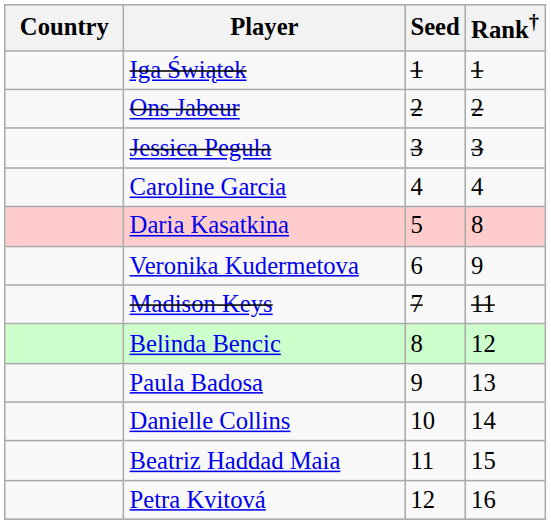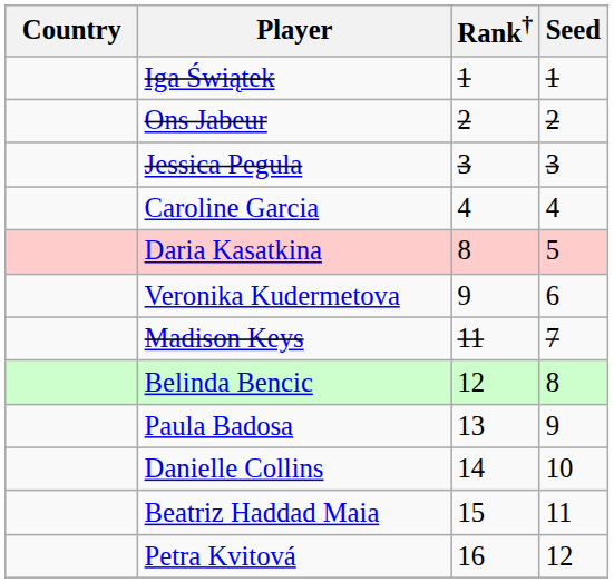 <table class="sortable wikitable nowrap">
 <tr>
 <th width="70">Country</th>
 <th width="175">Player</th>
+<th>Rank<sup>†</sup></th>
 <th>Seed</th>
-<th>Rank<sup>†</sup></th>
 </tr>
 <tr>
 <td><s></s></td>
 <td><s><a href='#'>Iga Świątek</a></s></td>
 <td><s>1</s></td>
 <td><s>1</s></td>
 </tr>
 <tr>
 <td><s></s></td>
 <td><s><a href='#'>Ons Jabeur</a></s></td>
 <td><s>2</s></td>
 <td><s>2</s></td>
 </tr>
 <tr>
 <td><s></s></td>
 <td><s><a href='#'>Jessica Pegula</a></s></td>
 <td><s>3</s></td>
 <td><s>3</s></td>
 </tr>
 <tr>
 <td></td>
 <td><a href='#'>Caroline Garcia</a></td>
 <td>4</td>
 <td>4</td>
 </tr>
 <tr style="background:#fcc;">
 <td></td>
 <td><a href='#'>Daria Kasatkina</a></td>
+<td>8</td>
 <td>5</td>
+</tr>
+<tr>
+<td></td>
+<td><a href='#'>Veronika Kudermetova</a></td>
+<td>9</td>
+<td>6</td>
+</tr>
+<tr>
+<td><s></s></td>
+<td><s><a href='#'>Madison Keys</a></s></td>
+<td><s>11</s></td>
+<td><s>7</s></td>
+</tr>
+<tr style="background:#cfc;">
+<td></td>
+<td><a href='#'>Belinda Bencic</a></td>
+<td>12</td>
 <td>8</td>
 </tr>
 <tr>
 <td></td>
-<td><a href='#'>Veronika Kudermetova</a></td>
-<td>6</td>
+<td><a href='#'>Paula Badosa</a></td>
+<td>13</td>
 <td>9</td>
-</tr>
-<tr>
-<td><s></s></td>
-<td><s><a href='#'>Madison Keys</a></s></td>
-<td><s>7</s></td>
-<td><s>11</s></td>
-</tr>
-<tr style="background:#cfc;">
-<td></td>
-<td><a href='#'>Belinda Bencic</a></td>
-<td>8</td>
-<td>12</td>
-</tr>
-<tr>
-<td></td>
-<td><a href='#'>Paula Badosa</a></td>
-<td>9</td>
-<td>13</td>
 </tr>
 <tr>
 <td></td>
 <td><a href='#'>Danielle Collins</a></td>
+<td>14</td>
 <td>10</td>
-<td>14</td>
 </tr>
 <tr>
 <td></td>
 <td><a href='#'>Beatriz Haddad Maia</a></td>
+<td>15</td>
 <td>11</td>
-<td>15</td>
 </tr>
 <tr>
 <td></td>
 <td><a href='#'>Petra Kvitová</a></td>
+<td>16</td>
 <td>12</td>
-<td>16</td>
 </tr>
 </table>
